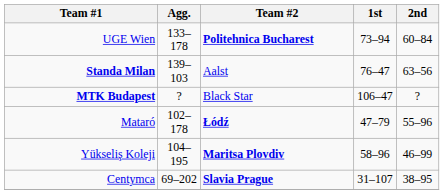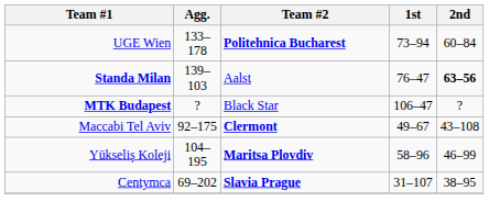 <table class=wikitable style="text-align:center">
 <tr>
 <th width=200>Team #1</th>
 <th width=50>Agg.</th>
 <th width=200>Team #2</th>
 <th width=50>1st</th>
 <th width=50>2nd</th>
 </tr>
 <tr>
 <td align=right><a href='#'>UGE Wien</a> </td>
 <td align=center>133–178</td>
 <td align=left> <strong><a href='#'>Politehnica Bucharest</a></strong></td>
 <td align=center>73–94</td>
 <td align=center>60–84</td>
 </tr>
 <tr>
 <td align=right><strong><a href='#'>Standa Milan</a></strong> </td>
 <td align=center>139–103</td>
 <td align=left> <a href='#'>Aalst</a></td>
 <td align=center>76–47</td>
-<td align=center>63–56</td>
+<td align=center><strong>63–56</strong></td>
 </tr>
 <tr>
 <td align=right><strong><a href='#'>MTK Budapest</a></strong> </td>
 <td align=center>?</td>
 <td align=left> <a href='#'>Black Star</a></td>
 <td align=center>106–47</td>
 <td align=center>?</td>
 </tr>
 <tr>
-<td align=right><a href='#'>Mataró</a> </td>
-<td align=center>102–178</td>
-<td align=left> <strong><a href='#'>Łódź</a></strong></td>
-<td align=center>47–79</td>
-<td align=center>55–96</td>
+<td align=right><a href='#'>Maccabi Tel Aviv</a> </td>
+<td align=center>92–175</td>
+<td align=left> <strong><a href='#'>Clermont</a></strong></td>
+<td align=center>49–67</td>
+<td align=center>43–108</td>
 </tr>
 <tr>
 <td align=right><a href='#'>Yükseliş Koleji</a> </td>
 <td align=center>104–195</td>
 <td align=left> <strong><a href='#'>Maritsa Plovdiv</a></strong></td>
 <td align=center>58–96</td>
 <td align=center>46–99</td>
 </tr>
 <tr>
 <td align=right><a href='#'>Centymca</a> </td>
 <td align=center>69–202</td>
 <td align=left> <strong><a href='#'>Slavia Prague</a></strong></td>
 <td align=center>31–107</td>
 <td align=center>38–95</td>
 </tr>
 <tr>
 </tr>
 </table>
